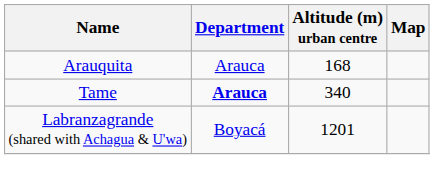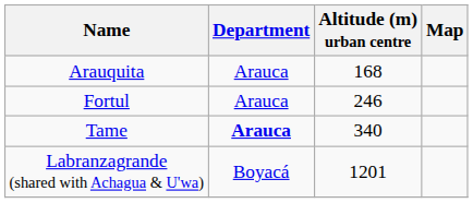 <table class="wikitable sortable mw-collapsible">
 <tr>
 <th scope="col">Name</th>
 <th scope="col"><a href='#'>Department</a></th>
 <th scope="col">Altitude (m)<br><small>urban centre</small></th>
 <th scope="col">Map</th>
 </tr>
 <tr>
 <td align=center><a href='#'>Arauquita</a></td>
 <td align=center><a href='#'>Arauca</a></td>
 <td align=center>168</td>
+<td align=center></td>
+</tr>
+<tr>
+<td align=center><a href='#'>Fortul</a></td>
+<td align=center><a href='#'>Arauca</a></td>
+<td align=center>246</td>
 <td align=center></td>
 </tr>
 <tr>
 <td align=center><a href='#'>Tame</a></td>
 <td align=center><strong><a href='#'>Arauca</a></strong></td>
 <td align=center>340</td>
 <td align=center></td>
 </tr>
 <tr>
 <td align=center><a href='#'>Labranzagrande</a><br><small>(shared with <a href='#'>Achagua</a> & <a href='#'>U'wa</a>)</small></td>
 <td align=center><a href='#'>Boyacá</a></td>
 <td align=center>1201</td>
 <td align=center></td>
 </tr>
 <tr>
 </tr>
 </table>
